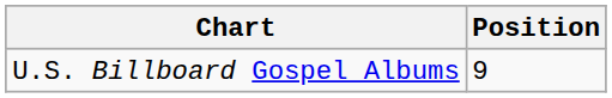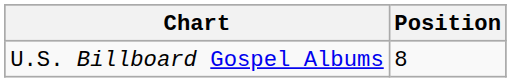 <table class="wikitable" border="1">
 <tr>
 <th align="left">Chart</th>
 <th align="left">Position</th>
 </tr>
 <tr>
 <td align="left">U.S. <em>Billboard</em> <a href='#'>Gospel Albums</a></td>
-<td align="left">9</td>
+<td align="left">8</td>
 </tr>
 </table>
